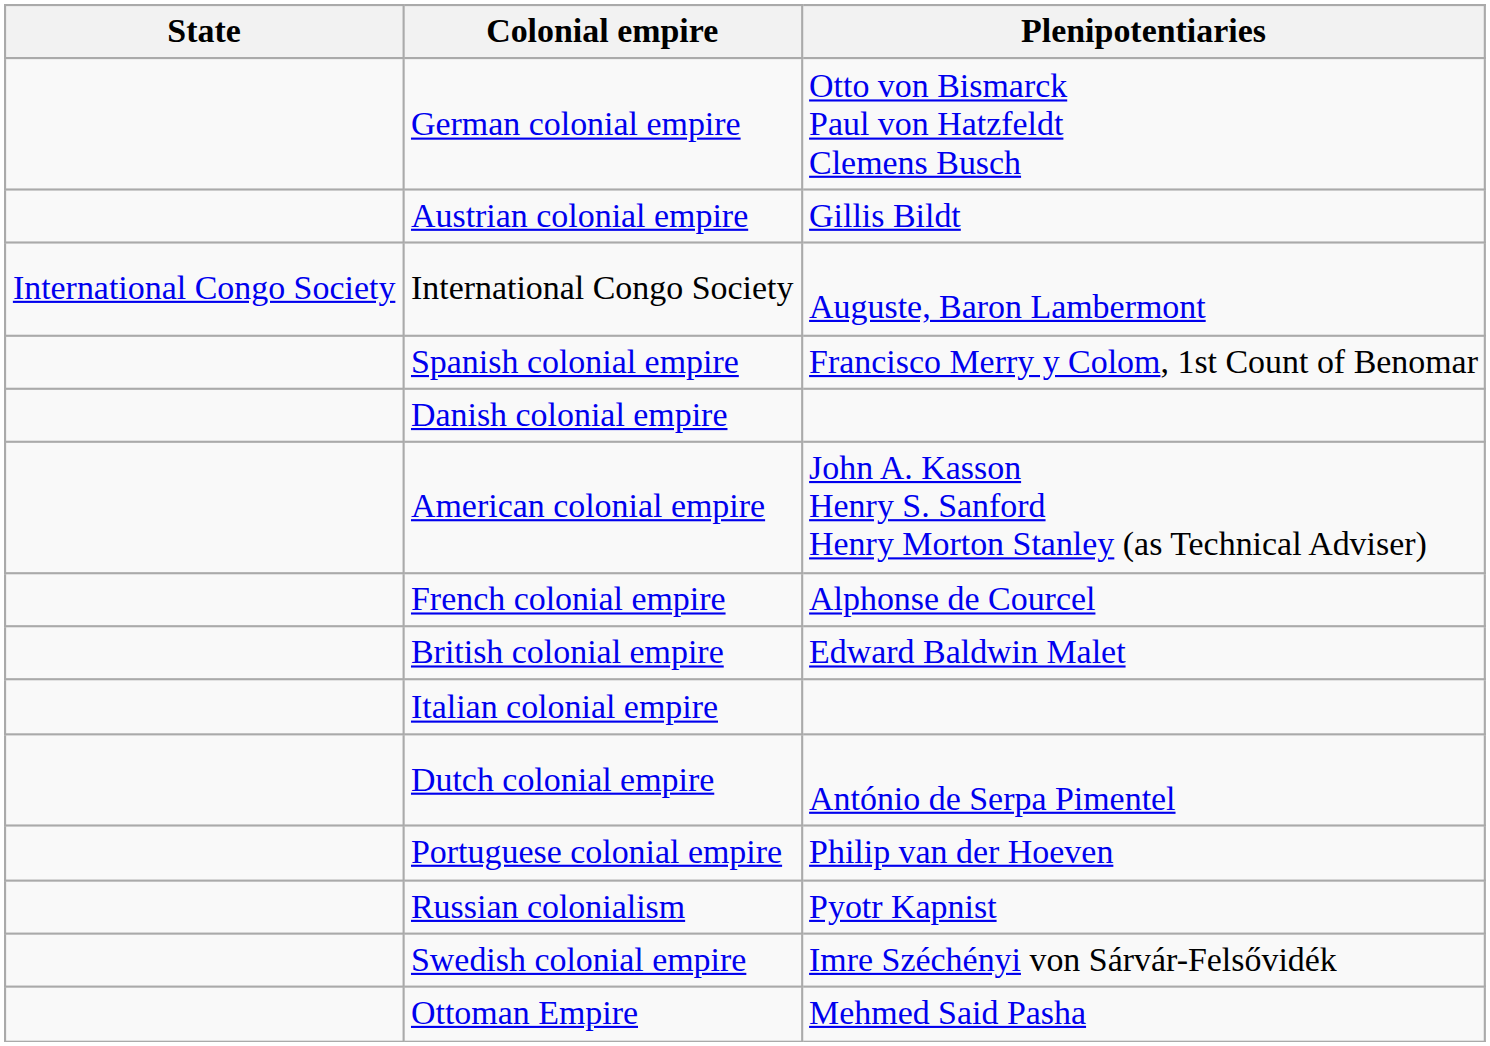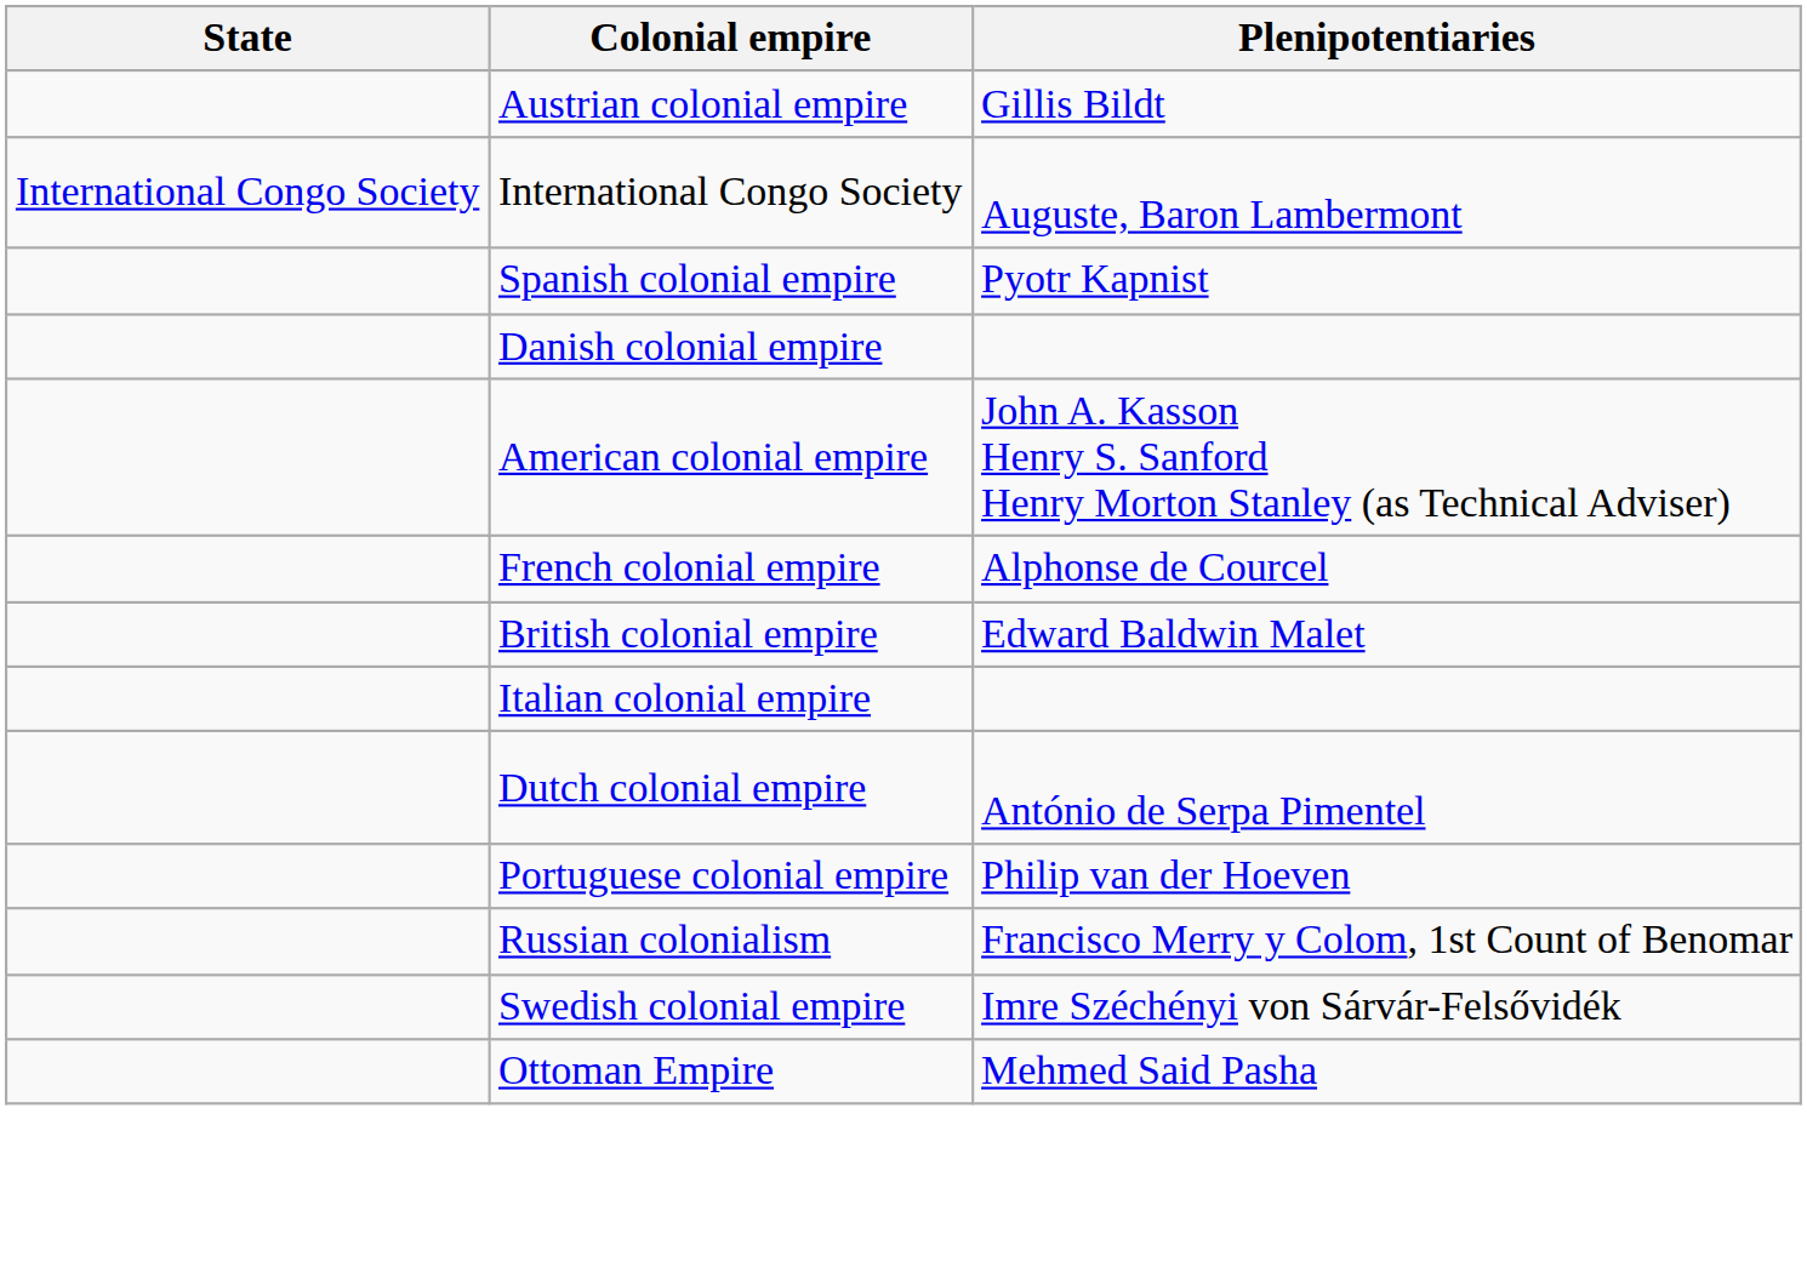 <table class="wikitable sortable">
 <tr>
 <th>State</th>
 <th>Colonial empire</th>
 <th>Plenipotentiaries</th>
-</tr>
-<tr>
-<td></td>
-<td><a href='#'>German colonial empire</a></td>
-<td><a href='#'>Otto von Bismarck</a><br> <a href='#'>Paul von Hatzfeldt</a><br> <a href='#'>Clemens Busch</a><br> </td>
 </tr>
 <tr>
 <td></td>
 <td><a href='#'>Austrian colonial empire</a></td>
 <td><a href='#'>Gillis Bildt</a></td>
 </tr>
 <tr>
 <td> <a href='#'>International Congo Society</a></td>
 <td>International Congo Society</td>
 <td><br> <a href='#'>Auguste, Baron Lambermont</a></td>
 </tr>
 <tr>
 <td></td>
 <td><a href='#'>Spanish colonial empire</a></td>
-<td><a href='#'>Francisco Merry y Colom</a>, 1st Count of Benomar</td>
+<td><a href='#'>Pyotr Kapnist</a></td>
 </tr>
 <tr>
 <td></td>
 <td><a href='#'>Danish colonial empire</a></td>
 <td></td>
 </tr>
 <tr>
 <td></td>
 <td><a href='#'>American colonial empire</a></td>
 <td><a href='#'>John A. Kasson</a><br> <a href='#'>Henry S. Sanford</a><br> <a href='#'>Henry Morton Stanley</a>  (as Technical Adviser)</td>
 </tr>
 <tr>
 <td></td>
 <td><a href='#'>French colonial empire</a></td>
 <td><a href='#'>Alphonse de Courcel</a></td>
 </tr>
 <tr>
 <td></td>
 <td><a href='#'>British colonial empire</a></td>
 <td><a href='#'>Edward Baldwin Malet</a></td>
 </tr>
 <tr>
 <td></td>
 <td><a href='#'>Italian colonial empire</a></td>
 <td></td>
 </tr>
 <tr>
 <td></td>
 <td><a href='#'>Dutch colonial empire</a></td>
 <td><br> <a href='#'>António de Serpa Pimentel</a></td>
 </tr>
 <tr>
 <td></td>
 <td><a href='#'>Portuguese colonial empire</a></td>
 <td><a href='#'>Philip van der Hoeven</a></td>
 </tr>
 <tr>
 <td></td>
 <td><a href='#'>Russian colonialism</a></td>
-<td><a href='#'>Pyotr Kapnist</a></td>
+<td><a href='#'>Francisco Merry y Colom</a>, 1st Count of Benomar</td>
 </tr>
 <tr>
 <td></td>
 <td><a href='#'>Swedish colonial empire</a></td>
 <td><a href='#'>Imre Széchényi</a> von Sárvár-Felsővidék</td>
 </tr>
 <tr>
 <td></td>
 <td><a href='#'>Ottoman Empire</a></td>
 <td><a href='#'>Mehmed Said Pasha</a></td>
 </tr>
 </table>
